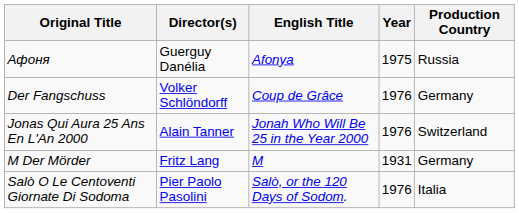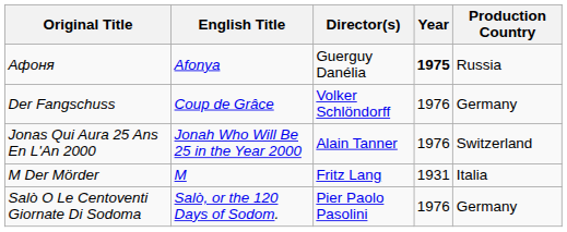 <table class="wikitable sortable">
 <tr>
 <th>Original Title</th>
+<th>English Title</th>
 <th>Director(s)</th>
-<th>English Title</th>
 <th>Year</th>
 <th>Production Country</th>
 </tr>
 <tr>
 <td><em>Афоня</em></td>
+<td><em><a href='#'>Afonya</a></em></td>
 <td>Guerguy Danélia</td>
-<td><em><a href='#'>Afonya</a></em></td>
-<td>1975</td>
+<td><strong>1975</strong></td>
 <td>Russia</td>
 </tr>
 <tr>
 <td><em>Der Fangschuss</em></td>
+<td><em><a href='#'>Coup de Grâce</a></em></td>
 <td><a href='#'>Volker Schlöndorff</a></td>
-<td><em><a href='#'>Coup de Grâce</a></em></td>
 <td>1976</td>
 <td>Germany</td>
 </tr>
 <tr>
 <td><em>Jonas Qui Aura 25 Ans En L'An 2000</em></td>
+<td><em><a href='#'>Jonah Who Will Be 25 in the Year 2000</a></em></td>
 <td><a href='#'>Alain Tanner</a></td>
-<td><em><a href='#'>Jonah Who Will Be 25 in the Year 2000</a></em></td>
 <td>1976</td>
 <td>Switzerland</td>
 </tr>
 <tr>
 <td><em>M Der Mörder</em></td>
+<td><em><a href='#'>M</a></em></td>
 <td><a href='#'>Fritz Lang</a></td>
-<td><em><a href='#'>M</a></em></td>
 <td>1931</td>
-<td>Germany</td>
+<td>Italia</td>
 </tr>
 <tr>
 <td><em>Salò O Le Centoventi Giornate Di Sodoma</em></td>
+<td><em><a href='#'>Salò, or the 120 Days of Sodom</a>.</em></td>
 <td><a href='#'>Pier Paolo Pasolini</a></td>
-<td><em><a href='#'>Salò, or the 120 Days of Sodom</a>.</em></td>
 <td>1976</td>
-<td>Italia</td>
+<td>Germany</td>
 </tr>
 </table>
